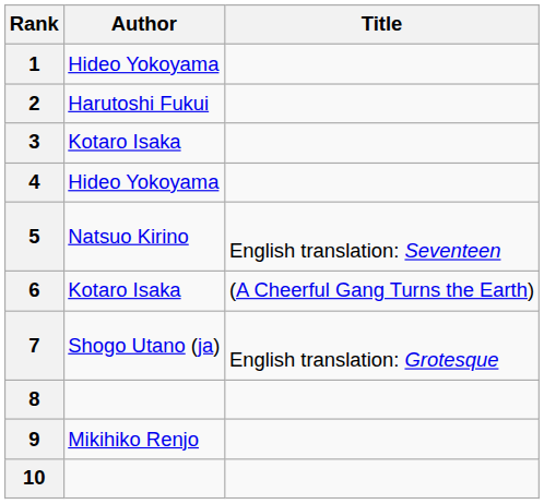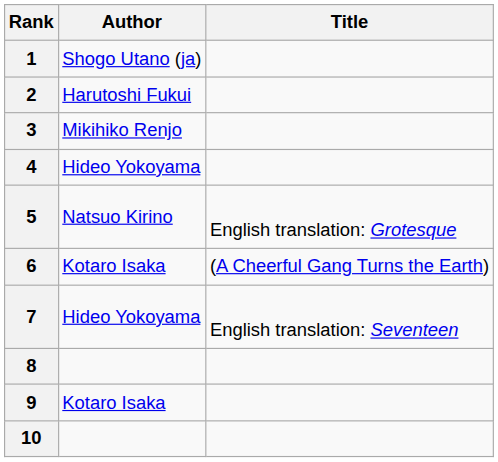 <table class="wikitable sortable" style="font-size:1.00em; line-height:1.5em;">
 <tr>
 <th>Rank</th>
 <th>Author</th>
 <th>Title</th>
 </tr>
 <tr>
 <th>1</th>
-<td><a href='#'>Hideo Yokoyama</a></td>
+<td><a href='#'>Shogo Utano</a> (<a href='#'>ja</a>)</td>
 <td></td>
 </tr>
 <tr>
 <th>2</th>
 <td><a href='#'>Harutoshi Fukui</a></td>
 <td></td>
 </tr>
 <tr>
 <th>3</th>
-<td><a href='#'>Kotaro Isaka</a></td>
+<td><a href='#'>Mikihiko Renjo</a></td>
 <td></td>
 </tr>
 <tr>
 <th>4</th>
 <td><a href='#'>Hideo Yokoyama</a></td>
 <td></td>
 </tr>
 <tr>
 <th>5</th>
 <td><a href='#'>Natsuo Kirino</a></td>
-<td><br>English translation: <em><a href='#'>Seventeen</a></em></td>
+<td><br>English translation: <em><a href='#'>Grotesque</a></em></td>
 </tr>
 <tr>
 <th>6</th>
 <td><a href='#'>Kotaro Isaka</a></td>
 <td> (<a href='#'>A Cheerful Gang Turns the Earth</a>)</td>
 </tr>
 <tr>
 <th>7</th>
-<td><a href='#'>Shogo Utano</a> (<a href='#'>ja</a>)</td>
-<td><br>English translation: <em><a href='#'>Grotesque</a></em></td>
+<td><a href='#'>Hideo Yokoyama</a></td>
+<td><br>English translation: <em><a href='#'>Seventeen</a></em></td>
 </tr>
 <tr>
 <th>8</th>
 <td></td>
 <td></td>
 </tr>
 <tr>
 <th>9</th>
-<td><a href='#'>Mikihiko Renjo</a></td>
+<td><a href='#'>Kotaro Isaka</a></td>
 <td></td>
 </tr>
 <tr>
 <th>10</th>
 <td></td>
 <td></td>
 </tr>
 </table>
